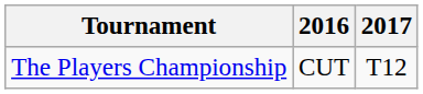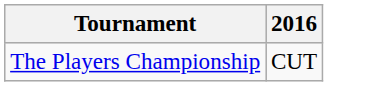 <table class="wikitable" style="font-size:95%;text-align:center;">
 <tr>
 <th>Tournament</th>
 <th>2016</th>
-<th>2017</th>
 </tr>
 <tr>
 <td align=left><a href='#'>The Players Championship</a></td>
 <td>CUT</td>
-<td>T12</td>
 </tr>
 </table>
